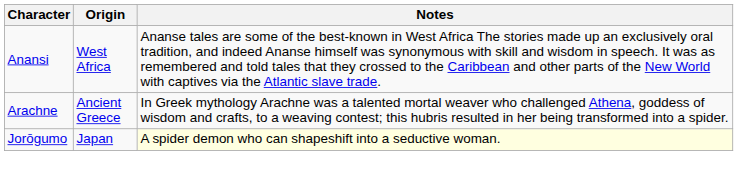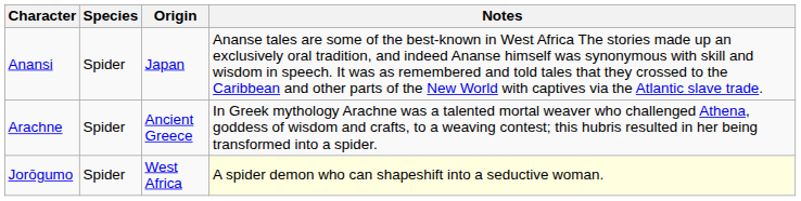 <table class="wikitable sortable">
 <tr>
 <th>Character</th>
+<th>Species</th>
 <th>Origin</th>
 <th>Notes</th>
 </tr>
 <tr>
 <td><a href='#'>Anansi</a></td>
-<td><a href='#'>West Africa</a></td>
+<td>Spider</td>
+<td><a href='#'>Japan</a></td>
 <td>Ananse tales are some of the best-known in West Africa The stories made up an exclusively oral tradition, and indeed Ananse himself was synonymous with skill and wisdom in speech. It was as remembered and told tales that they crossed to the <a href='#'>Caribbean</a> and other parts of the <a href='#'>New World</a> with captives via the <a href='#'>Atlantic slave trade</a>.</td>
 </tr>
 <tr>
 <td><a href='#'>Arachne</a></td>
+<td>Spider</td>
 <td><a href='#'>Ancient Greece</a></td>
 <td>In Greek mythology Arachne was a talented mortal weaver who challenged <a href='#'>Athena</a>, goddess of wisdom and crafts, to a weaving contest; this hubris resulted in her being transformed into a spider.</td>
 </tr>
 <tr>
 <td><a href='#'>Jorōgumo</a></td>
-<td><a href='#'>Japan</a></td>
+<td>Spider</td>
+<td><a href='#'>West Africa</a></td>
 <td style="background: lightyellow;">A spider demon who can shapeshift into a seductive woman.</td>
 </tr>
 </table>
